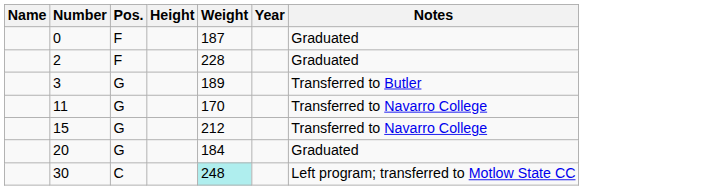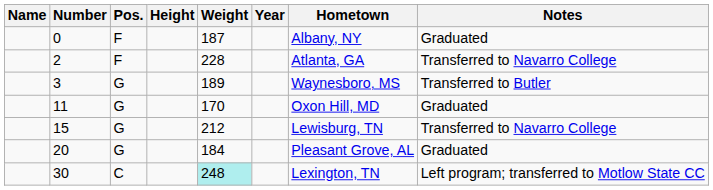 <table class="wikitable sortable" border="1">
 <tr>
 <th>Name</th>
 <th>Number</th>
 <th>Pos.</th>
 <th>Height</th>
 <th>Weight</th>
 <th>Year</th>
+<th>Hometown</th>
 <th class="unsortable">Notes</th>
 </tr>
 <tr>
 <td></td>
 <td>0</td>
 <td>F</td>
 <td></td>
 <td>187</td>
 <td></td>
+<td><a href='#'>Albany, NY</a></td>
 <td>Graduated</td>
 </tr>
 <tr>
 <td></td>
 <td>2</td>
 <td>F</td>
 <td></td>
 <td>228</td>
 <td></td>
-<td>Graduated</td>
+<td><a href='#'>Atlanta, GA</a></td>
+<td>Transferred to <a href='#'>Navarro College</a></td>
 </tr>
 <tr>
 <td></td>
 <td>3</td>
 <td>G</td>
 <td></td>
 <td>189</td>
 <td></td>
+<td><a href='#'>Waynesboro, MS</a></td>
 <td>Transferred to <a href='#'>Butler</a></td>
 </tr>
 <tr>
 <td></td>
 <td>11</td>
 <td>G</td>
 <td></td>
 <td>170</td>
 <td></td>
-<td>Transferred to <a href='#'>Navarro College</a></td>
+<td><a href='#'>Oxon Hill, MD</a></td>
+<td>Graduated</td>
 </tr>
 <tr>
 <td></td>
 <td>15</td>
 <td>G</td>
 <td></td>
 <td>212</td>
 <td></td>
+<td><a href='#'>Lewisburg, TN</a></td>
 <td>Transferred to <a href='#'>Navarro College</a></td>
 </tr>
 <tr>
 <td></td>
 <td>20</td>
 <td>G</td>
 <td></td>
 <td>184</td>
 <td></td>
+<td><a href='#'>Pleasant Grove, AL</a></td>
 <td>Graduated</td>
 </tr>
 <tr>
 <td></td>
 <td>30</td>
 <td>C</td>
 <td></td>
 <td style="background: paleturquoise;">248</td>
 <td></td>
+<td><a href='#'>Lexington, TN</a></td>
 <td>Left program; transferred to <a href='#'>Motlow State CC</a></td>
 </tr>
 </table>
